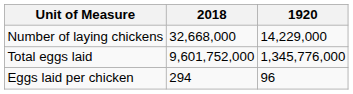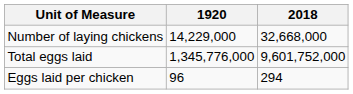 <table class="wikitable sortable">
 <tr>
 <th>Unit of Measure</th>
+<th>1920</th>
 <th>2018</th>
-<th>1920</th>
 </tr>
 <tr>
 <td>Number of laying chickens</td>
+<td>14,229,000</td>
 <td>32,668,000</td>
-<td>14,229,000</td>
 </tr>
 <tr>
 <td>Total eggs laid</td>
+<td>1,345,776,000</td>
 <td>9,601,752,000</td>
-<td>1,345,776,000</td>
 </tr>
 <tr>
 <td>Eggs laid per chicken</td>
+<td>96</td>
 <td>294</td>
-<td>96</td>
 </tr>
 </table>
